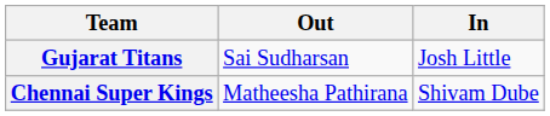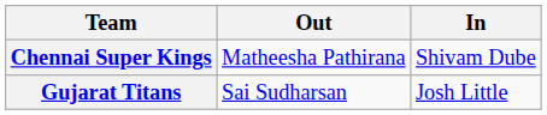 <table class="wikitable">
 <tr>
 <th>Team</th>
 <th>Out</th>
 <th>In</th>
 </tr>
 <tr>
+<th><a href='#'>Chennai Super Kings</a></th>
+<td><a href='#'>Matheesha Pathirana</a></td>
+<td><a href='#'>Shivam Dube</a></td>
+</tr>
+<tr>
 <th><a href='#'>Gujarat Titans</a></th>
 <td><a href='#'>Sai Sudharsan</a></td>
 <td><a href='#'>Josh Little</a></td>
 </tr>
-<tr>
-<th><a href='#'>Chennai Super Kings</a></th>
-<td><a href='#'>Matheesha Pathirana</a></td>
-<td><a href='#'>Shivam Dube</a></td>
-</tr>
 </table>
